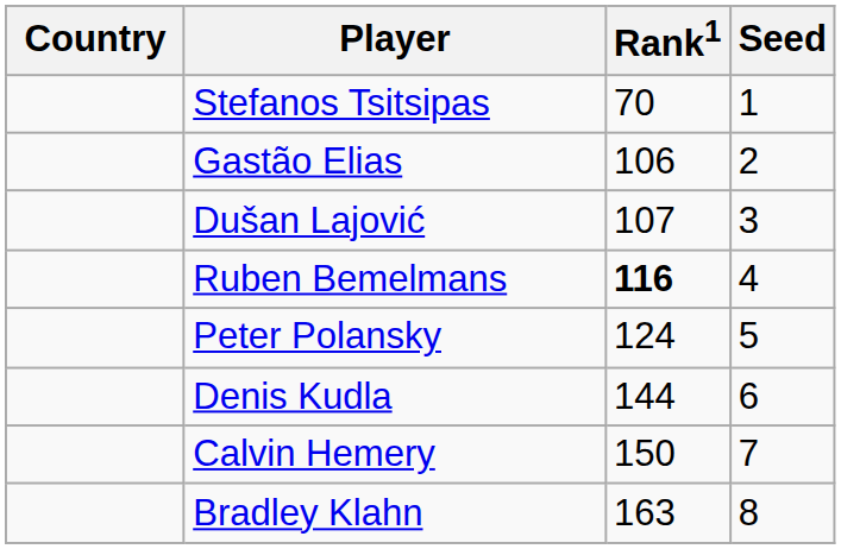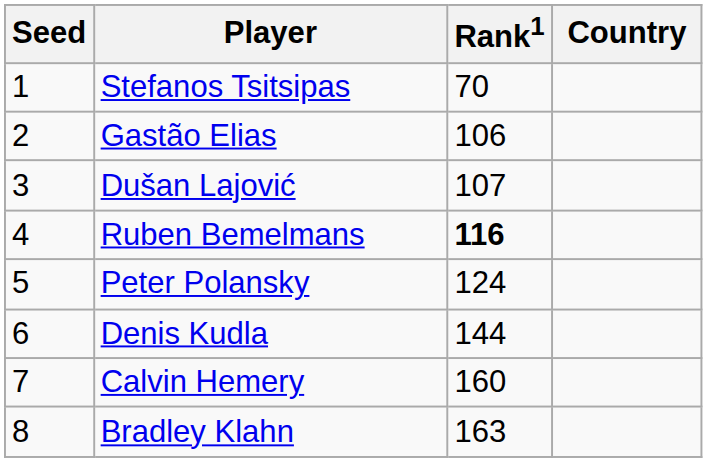 <table class="sortable wikitable">
 <tr>
-<th width="70">Country</th>
+<th>Seed</th>
 <th width="175">Player</th>
 <th>Rank<sup>1</sup></th>
-<th>Seed</th>
+<th width="70">Country</th>
 </tr>
 <tr>
-<td></td>
+<td>1</td>
 <td><a href='#'>Stefanos Tsitsipas</a></td>
 <td>70</td>
-<td>1</td>
+<td></td>
 </tr>
 <tr>
-<td></td>
+<td>2</td>
 <td><a href='#'>Gastão Elias</a></td>
 <td>106</td>
-<td>2</td>
+<td></td>
 </tr>
 <tr>
-<td></td>
+<td>3</td>
 <td><a href='#'>Dušan Lajović</a></td>
 <td>107</td>
-<td>3</td>
+<td></td>
 </tr>
 <tr>
-<td></td>
+<td>4</td>
 <td><a href='#'>Ruben Bemelmans</a></td>
 <td><strong>116</strong></td>
-<td>4</td>
+<td></td>
 </tr>
 <tr>
-<td></td>
+<td>5</td>
 <td><a href='#'>Peter Polansky</a></td>
 <td>124</td>
-<td>5</td>
+<td></td>
 </tr>
 <tr>
-<td></td>
+<td>6</td>
 <td><a href='#'>Denis Kudla</a></td>
 <td>144</td>
-<td>6</td>
+<td></td>
 </tr>
 <tr>
+<td>7</td>
+<td><a href='#'>Calvin Hemery</a></td>
+<td>160</td>
 <td></td>
-<td><a href='#'>Calvin Hemery</a></td>
-<td>150</td>
-<td>7</td>
 </tr>
 <tr>
-<td></td>
+<td>8</td>
 <td><a href='#'>Bradley Klahn</a></td>
 <td>163</td>
-<td>8</td>
+<td></td>
 </tr>
 </table>
